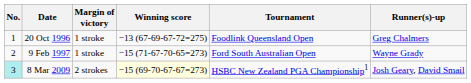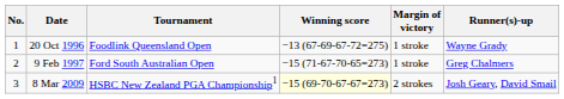 <table class="wikitable" style="font-size:95%;">
 <tr>
 <th>No.</th>
 <th>Date</th>
+<th>Tournament</th>
+<th>Winning score</th>
 <th>Margin of<br>victory</th>
-<th>Winning score</th>
-<th>Tournament</th>
 <th>Runner(s)-up</th>
 </tr>
 <tr>
 <td align=center>1</td>
 <td align=right>20 Oct <a href='#'>1996</a></td>
+<td><a href='#'>Foodlink Queensland Open</a></td>
+<td>−13 (67-69-67-72=275)</td>
 <td>1 stroke</td>
-<td>−13 (67-69-67-72=275)</td>
-<td><a href='#'>Foodlink Queensland Open</a></td>
-<td> <a href='#'>Greg Chalmers</a></td>
+<td> <a href='#'>Wayne Grady</a></td>
 </tr>
 <tr>
 <td align=center>2</td>
 <td align=right>9 Feb <a href='#'>1997</a></td>
+<td><a href='#'>Ford South Australian Open</a></td>
+<td>−15 (71-67-70-65=273)</td>
 <td>1 stroke</td>
-<td>−15 (71-67-70-65=273)</td>
-<td><a href='#'>Ford South Australian Open</a></td>
-<td> <a href='#'>Wayne Grady</a></td>
+<td> <a href='#'>Greg Chalmers</a></td>
 </tr>
 <tr>
-<td align=center style="background: paleturquoise;">3</td>
+<td align=center>3</td>
 <td align=right>8 Mar <a href='#'>2009</a></td>
+<td><a href='#'>HSBC New Zealand PGA Championship</a><sup>1</sup></td>
+<td style="background: lightyellow;">−15 (69-70-67-67=273)</td>
 <td>2 strokes</td>
-<td style="background: lightyellow;">−15 (69-70-67-67=273)</td>
-<td><a href='#'>HSBC New Zealand PGA Championship</a><sup>1</sup></td>
 <td> <a href='#'>Josh Geary</a>,  <a href='#'>David Smail</a></td>
 </tr>
 </table>
